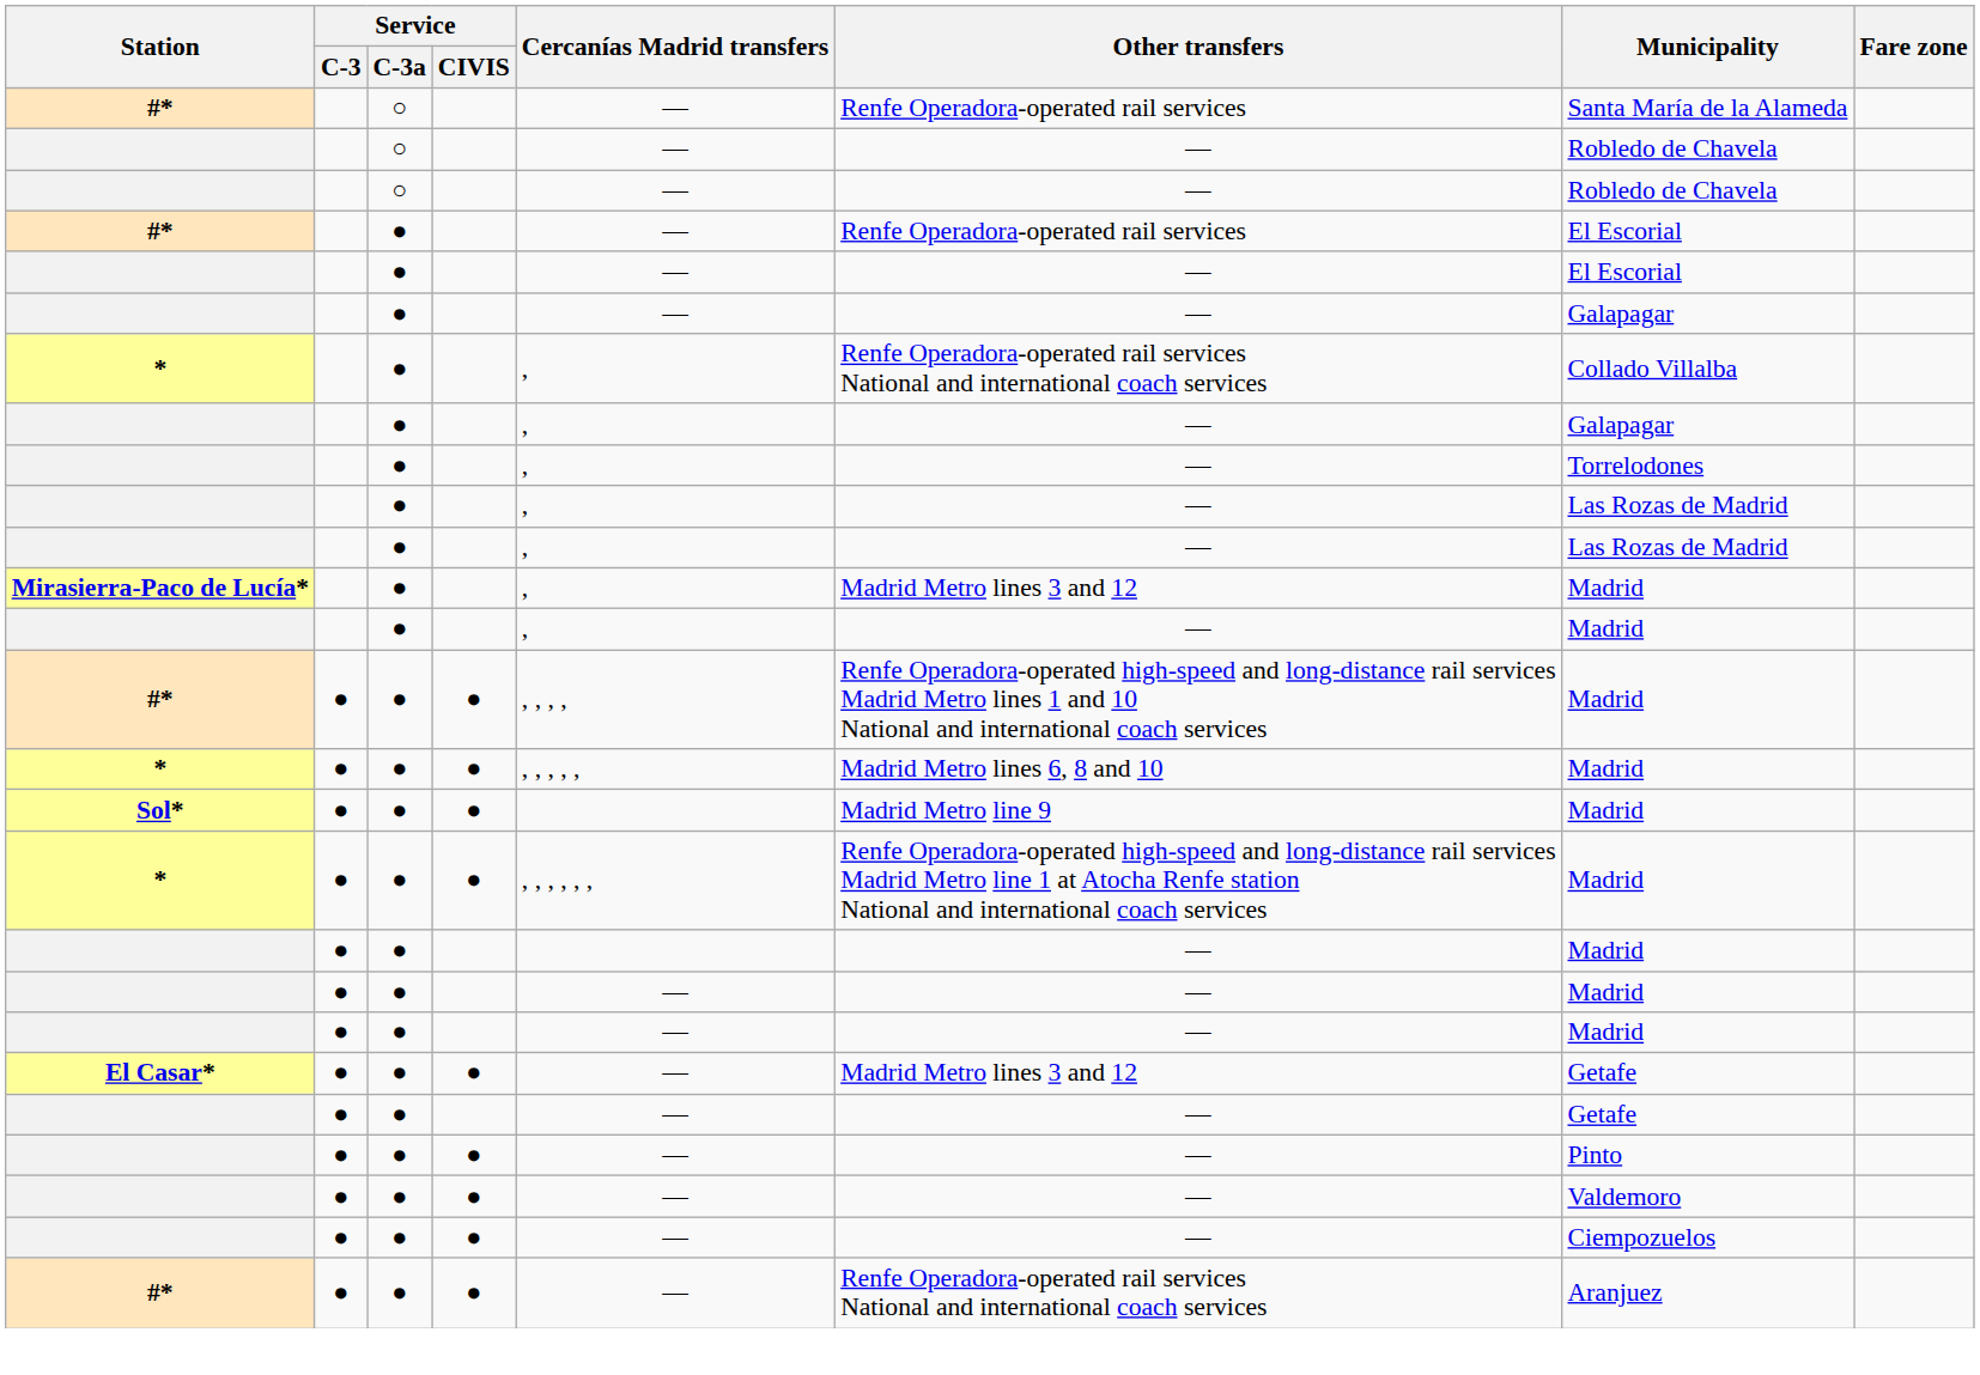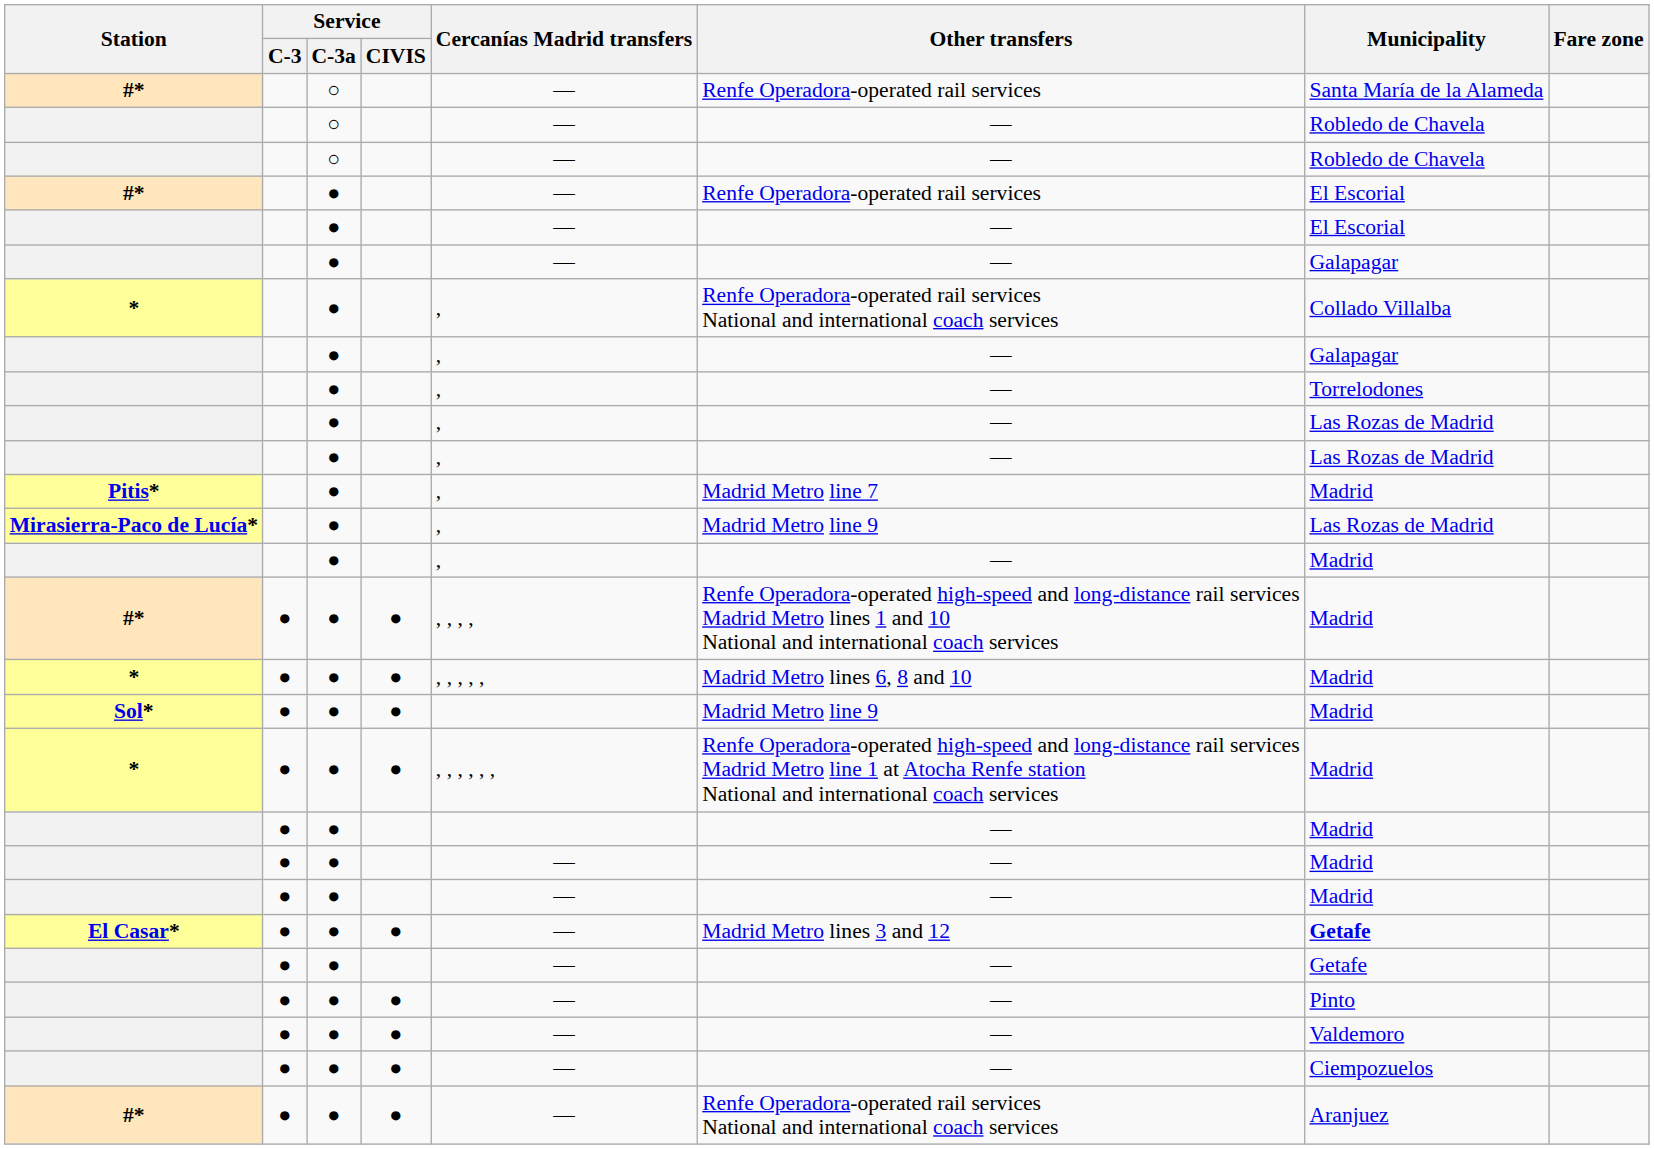 <table class="wikitable sortable plainrowheaders">
 <tr>
 <th scope=col rowspan=2>Station</th>
 <th scope=col colspan=3>Service</th>
 <th scope=col rowspan=2>Cercanías Madrid transfers</th>
 <th scope=col rowspan=2>Other transfers</th>
 <th scope=col rowspan=2>Municipality</th>
 <th scope=col rowspan=2>Fare zone</th>
 </tr>
 <tr>
 <th scope=col>C-3</th>
 <th scope=col>C-3a</th>
 <th scope=col>CIVIS</th>
 </tr>
 <tr>
 <th scope=row style="background-color:#FFE6BD">#*</th>
 <td align=center></td>
 <td align=center>○</td>
 <td></td>
 <td align=center>—</td>
 <td><a href='#'>Renfe Operadora</a>-operated rail services</td>
 <td><a href='#'>Santa María de la Alameda</a></td>
 <td align=center></td>
 </tr>
 <tr>
 <th scope=row></th>
 <td align=center></td>
 <td align=center>○</td>
 <td></td>
 <td align=center>—</td>
 <td align=center>—</td>
 <td><a href='#'>Robledo de Chavela</a></td>
 <td align=center></td>
 </tr>
 <tr>
 <th scope=row></th>
 <td align=center></td>
 <td align=center>○</td>
 <td></td>
 <td align=center>—</td>
 <td align=center>—</td>
 <td><a href='#'>Robledo de Chavela</a></td>
 <td align=center></td>
 </tr>
 <tr>
 <th scope=row style="background-color:#FFE6BD">#*</th>
 <td align=center></td>
 <td align=center>●</td>
 <td></td>
 <td align=center>—</td>
 <td><a href='#'>Renfe Operadora</a>-operated rail services</td>
 <td><a href='#'>El Escorial</a></td>
 <td align=center></td>
 </tr>
 <tr>
 <th scope=row></th>
 <td align=center></td>
 <td align=center>●</td>
 <td></td>
 <td align=center>—</td>
 <td align=center>—</td>
 <td><a href='#'>El Escorial</a></td>
 <td align=center></td>
 </tr>
 <tr>
 <th scope=row></th>
 <td align=center></td>
 <td align=center>●</td>
 <td></td>
 <td align=center>—</td>
 <td align=center>—</td>
 <td><a href='#'>Galapagar</a></td>
 <td align=center></td>
 </tr>
 <tr>
 <th scope=row style="background-color:#FFFF99">*</th>
 <td align=center></td>
 <td align=center>●</td>
 <td></td>
 <td>, </td>
 <td><a href='#'>Renfe Operadora</a>-operated rail services<br> National and international <a href='#'>coach</a> services</td>
 <td><a href='#'>Collado Villalba</a></td>
 <td align=center></td>
 </tr>
 <tr>
 <th scope=row></th>
 <td align=center></td>
 <td align=center>●</td>
 <td></td>
 <td>, </td>
 <td align=center>—</td>
 <td><a href='#'>Galapagar</a></td>
 <td align=center></td>
 </tr>
 <tr>
 <th scope=row></th>
 <td align=center></td>
 <td align=center>●</td>
 <td></td>
 <td>, </td>
 <td align=center>—</td>
 <td><a href='#'>Torrelodones</a></td>
 <td align=center></td>
 </tr>
 <tr>
 <th scope=row></th>
 <td align=center></td>
 <td align=center>●</td>
 <td></td>
 <td>, </td>
 <td align=center>—</td>
 <td><a href='#'>Las Rozas de Madrid</a></td>
 <td align=center></td>
 </tr>
 <tr>
 <th scope=row></th>
 <td align=center></td>
 <td align=center>●</td>
 <td></td>
 <td>, </td>
 <td align=center>—</td>
 <td><a href='#'>Las Rozas de Madrid</a></td>
 <td align=center></td>
 </tr>
 <tr>
+<th scope=row style="background-color:#FFFF99"><a href='#'>Pitis</a>*</th>
+<td align=center></td>
+<td align=center>●</td>
+<td></td>
+<td>, </td>
+<td><a href='#'>Madrid Metro</a> <a href='#'>line 7</a></td>
+<td><a href='#'>Madrid</a></td>
+<td align=center></td>
+</tr>
+<tr>
 <th scope=row style="background-color:#FFFF99"><a href='#'>Mirasierra-Paco de Lucía</a>*</th>
 <td align=center></td>
 <td align=center>●</td>
 <td></td>
 <td>, </td>
-<td><a href='#'>Madrid Metro</a> lines <a href='#'>3</a> and <a href='#'>12</a></td>
-<td><a href='#'>Madrid</a></td>
+<td><a href='#'>Madrid Metro</a> <a href='#'>line 9</a></td>
+<td><a href='#'>Las Rozas de Madrid</a></td>
 <td align=center></td>
 </tr>
 <tr>
 <th scope=row></th>
 <td align=center></td>
 <td align=center>●</td>
 <td></td>
 <td>, </td>
 <td align=center>—</td>
 <td><a href='#'>Madrid</a></td>
 <td align=center></td>
 </tr>
 <tr>
 <th scope=row style="background-color:#FFE6BD">#*</th>
 <td align=center>●</td>
 <td align=center>●</td>
 <td align=center>●</td>
 <td>, , , , </td>
 <td><a href='#'>Renfe Operadora</a>-operated <a href='#'>high-speed</a> and <a href='#'>long-distance</a> rail services<br><a href='#'>Madrid Metro</a> lines <a href='#'>1</a> and <a href='#'>10</a><br> National and international <a href='#'>coach</a> services</td>
 <td><a href='#'>Madrid</a></td>
 <td align=center></td>
 </tr>
 <tr>
 <th scope=row style="background: #FFFF99;">*</th>
 <td align=center>●</td>
 <td align=center>●</td>
 <td align=center>●</td>
 <td>, , , , , </td>
 <td><a href='#'>Madrid Metro</a> lines <a href='#'>6</a>, <a href='#'>8</a> and <a href='#'>10</a></td>
 <td><a href='#'>Madrid</a></td>
 <td align=center></td>
 </tr>
 <tr>
 <th scope=row style="background: #FFFF99;"><a href='#'>Sol</a>*</th>
 <td align=center>●</td>
 <td align=center>●</td>
 <td align=center>●</td>
 <td></td>
 <td><a href='#'>Madrid Metro</a> <a href='#'>line 9</a></td>
 <td><a href='#'>Madrid</a></td>
 <td align=center></td>
 </tr>
 <tr>
 <th scope=row style="background: #FFFF99;">*</th>
 <td align=center>●</td>
 <td align=center>●</td>
 <td align=center>●</td>
 <td>, , , , , , </td>
 <td><a href='#'>Renfe Operadora</a>-operated <a href='#'>high-speed</a> and <a href='#'>long-distance</a> rail services<br><a href='#'>Madrid Metro</a> <a href='#'>line 1</a> at <a href='#'>Atocha Renfe station</a><br> National and international <a href='#'>coach</a> services</td>
 <td><a href='#'>Madrid</a></td>
 <td align=center></td>
 </tr>
 <tr>
 <th scope=row></th>
 <td align=center>●</td>
 <td align=center>●</td>
 <td></td>
 <td></td>
 <td align=center>—</td>
 <td><a href='#'>Madrid</a></td>
 <td align=center></td>
 </tr>
 <tr>
 <th scope=row></th>
 <td align=center>●</td>
 <td align=center>●</td>
 <td></td>
 <td align=center>—</td>
 <td align=center>—</td>
 <td><a href='#'>Madrid</a></td>
 <td align=center></td>
 </tr>
 <tr>
 <th scope=row></th>
 <td align=center>●</td>
 <td align=center>●</td>
 <td></td>
 <td align=center>—</td>
 <td align=center>—</td>
 <td><a href='#'>Madrid</a></td>
 <td align=center></td>
 </tr>
 <tr>
 <th scope=row style="background-color:#FFFF99"><a href='#'>El Casar</a>*</th>
 <td align=center>●</td>
 <td align=center>●</td>
 <td align=center>●</td>
 <td align=center>—</td>
 <td><a href='#'>Madrid Metro</a> lines <a href='#'>3</a> and <a href='#'>12</a></td>
-<td><a href='#'>Getafe</a></td>
+<td><strong><a href='#'>Getafe</a></strong></td>
 <td align=center></td>
 </tr>
 <tr>
 <th scope=row></th>
 <td align=center>●</td>
 <td align=center>●</td>
 <td></td>
 <td align=center>—</td>
 <td align=center>—</td>
 <td><a href='#'>Getafe</a></td>
 <td align=center></td>
 </tr>
 <tr>
 <th scope=row></th>
 <td align=center>●</td>
 <td align=center>●</td>
 <td align=center>●</td>
 <td align=center>—</td>
 <td align=center>—</td>
 <td><a href='#'>Pinto</a></td>
 <td align=center></td>
 </tr>
 <tr>
 <th scope=row></th>
 <td align=center>●</td>
 <td align=center>●</td>
 <td align=center>●</td>
 <td align=center>—</td>
 <td align=center>—</td>
 <td><a href='#'>Valdemoro</a></td>
 <td align=center></td>
 </tr>
 <tr>
 <th scope=row></th>
 <td align=center>●</td>
 <td align=center>●</td>
 <td align=center>●</td>
 <td align=center>—</td>
 <td align=center>—</td>
 <td><a href='#'>Ciempozuelos</a></td>
 <td align=center></td>
 </tr>
 <tr>
 <th scope=row style="background-color:#FFE6BD">#*</th>
 <td align=center>●</td>
 <td align=center>●</td>
 <td align=center>●</td>
 <td align=center>—</td>
 <td><a href='#'>Renfe Operadora</a>-operated rail services<br> National and international <a href='#'>coach</a> services</td>
 <td><a href='#'>Aranjuez</a></td>
 <td align=center></td>
 </tr>
 </table>
